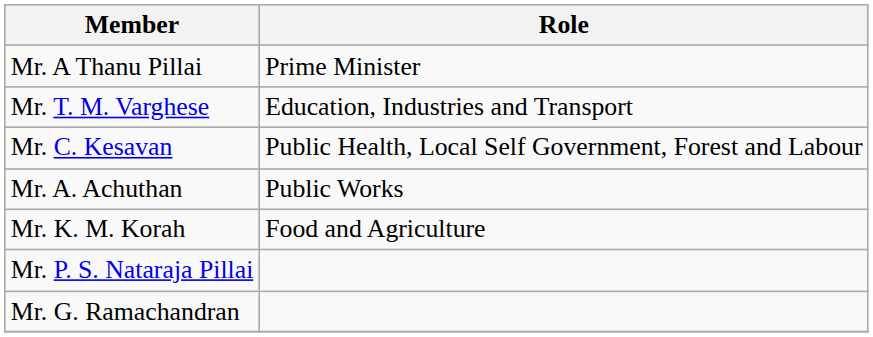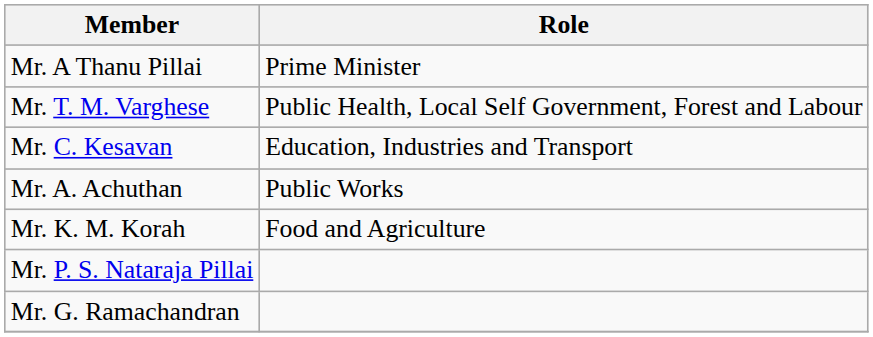 <table class="wikitable sortable">
 <tr>
 <th>Member</th>
 <th>Role</th>
 </tr>
 <tr>
 <td>Mr. A Thanu Pillai</td>
 <td>Prime Minister</td>
 </tr>
 <tr>
 <td>Mr. <a href='#'>T. M. Varghese</a></td>
-<td>Education, Industries and Transport</td>
+<td>Public Health, Local Self Government, Forest and Labour</td>
 </tr>
 <tr>
 <td>Mr. <a href='#'>C. Kesavan</a></td>
-<td>Public Health, Local Self Government, Forest and Labour</td>
+<td>Education, Industries and Transport</td>
 </tr>
 <tr>
 <td>Mr. A. Achuthan</td>
 <td>Public Works</td>
 </tr>
 <tr>
 <td>Mr. K. M. Korah</td>
 <td>Food and Agriculture</td>
 </tr>
 <tr>
 <td>Mr. <a href='#'>P. S. Nataraja Pillai</a></td>
 <td></td>
 </tr>
 <tr>
 <td>Mr. G. Ramachandran</td>
 <td></td>
 </tr>
 <tr>
 </tr>
 </table>
